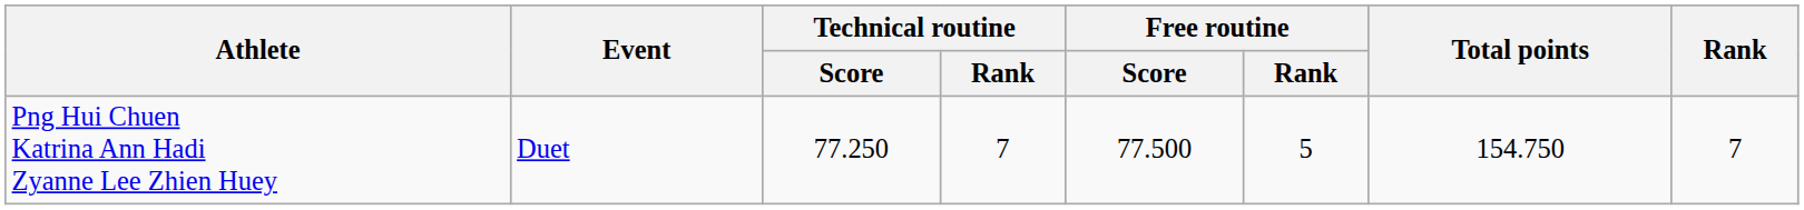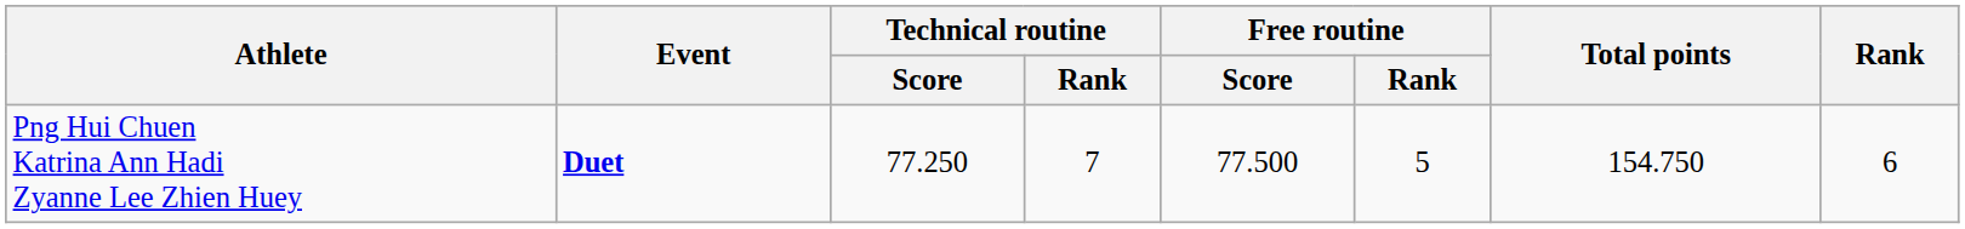 <table class="wikitable" width="75%" style="text-align:center; font-size:90%;">
 <tr>
 <th rowspan="2" width="20%">Athlete</th>
 <th rowspan="2" width="10%">Event</th>
 <th colspan="2" width="12%">Technical routine</th>
 <th colspan="2" width="12%">Free routine</th>
 <th rowspan="2" width="12%">Total points</th>
 <th rowspan="2" width="5%">Rank</th>
 </tr>
 <tr>
 <th width="7%">Score</th>
 <th>Rank</th>
 <th width="7%">Score</th>
 <th>Rank</th>
 </tr>
 <tr>
 <td align=left><a href='#'>Png Hui Chuen</a><br><a href='#'>Katrina Ann Hadi</a><br><a href='#'>Zyanne Lee Zhien Huey</a></td>
-<td align=left><a href='#'>Duet</a></td>
+<td align=left><strong><a href='#'>Duet</a></strong></td>
 <td>77.250</td>
 <td>7</td>
 <td>77.500</td>
 <td>5</td>
 <td>154.750</td>
-<td>7</td>
+<td>6</td>
 </tr>
 </table>
